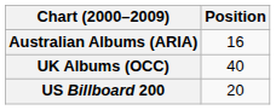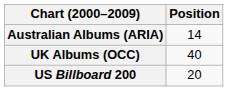 <table class="wikitable sortable plainrowheaders" style="text-align:center">
 <tr>
 <th scope="col">Chart (2000–2009)</th>
 <th scope="col">Position</th>
 </tr>
 <tr>
 <th scope="row">Australian Albums (ARIA)</th>
-<td>16</td>
+<td>14</td>
 </tr>
 <tr>
 <th scope="row">UK Albums (OCC)</th>
 <td>40</td>
 </tr>
 <tr>
 <th scope="row">US <em>Billboard</em> 200</th>
 <td>20</td>
 </tr>
 </table>
